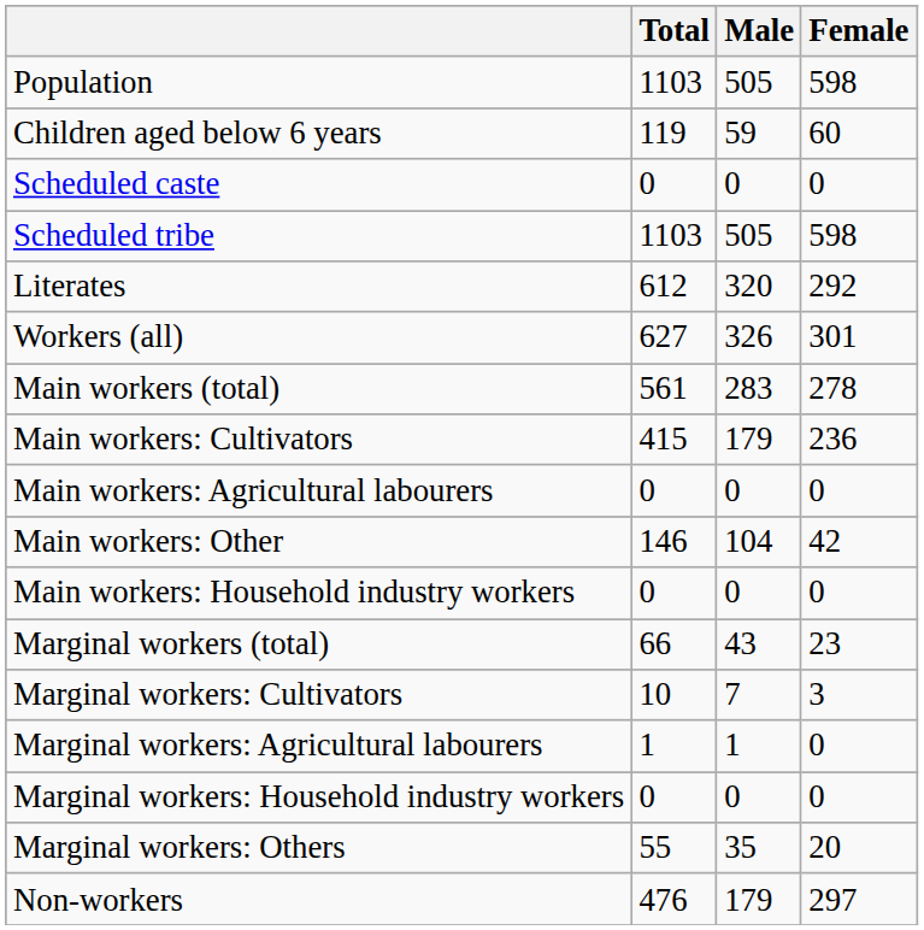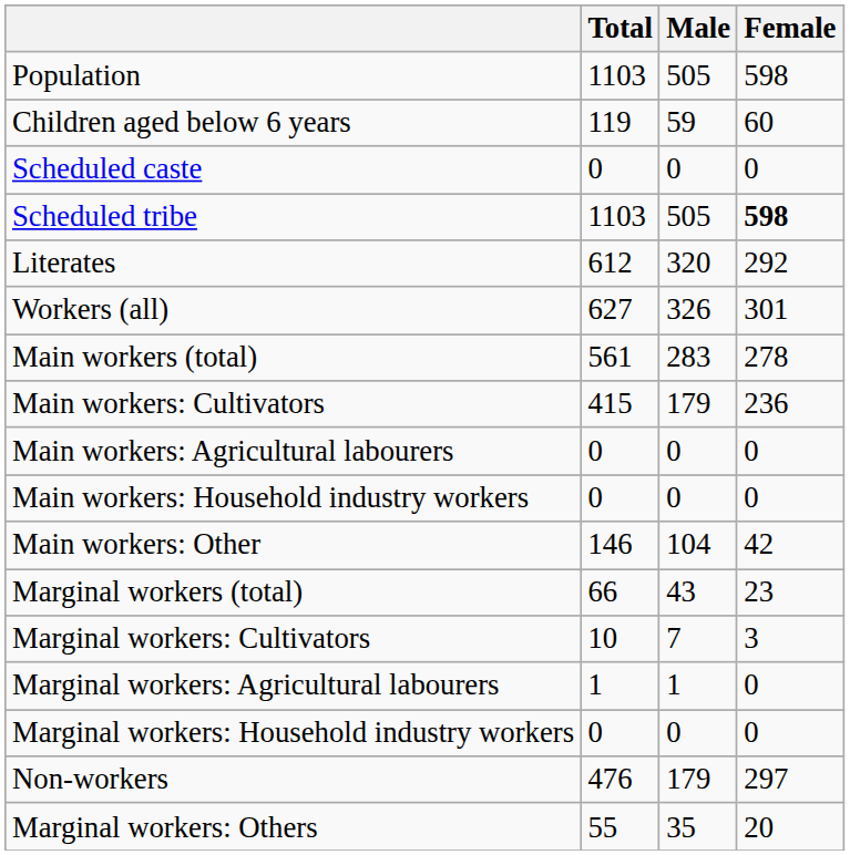 <table class="wikitable sortable">
 <tr>
 <th></th>
 <th>Total</th>
 <th>Male</th>
 <th>Female</th>
 </tr>
 <tr>
 <td>Population</td>
 <td>1103</td>
 <td>505</td>
 <td>598</td>
 </tr>
 <tr>
 <td>Children aged below 6 years</td>
 <td>119</td>
 <td>59</td>
 <td>60</td>
 </tr>
 <tr>
 <td><a href='#'>Scheduled caste</a></td>
 <td>0</td>
 <td>0</td>
 <td>0</td>
 </tr>
 <tr>
 <td><a href='#'>Scheduled tribe</a></td>
 <td>1103</td>
 <td>505</td>
-<td>598</td>
+<td><strong>598</strong></td>
 </tr>
 <tr>
 <td>Literates</td>
 <td>612</td>
 <td>320</td>
 <td>292</td>
 </tr>
 <tr>
 <td>Workers (all)</td>
 <td>627</td>
 <td>326</td>
 <td>301</td>
 </tr>
 <tr>
 <td>Main workers (total)</td>
 <td>561</td>
 <td>283</td>
 <td>278</td>
 </tr>
 <tr>
 <td>Main workers: Cultivators</td>
 <td>415</td>
 <td>179</td>
 <td>236</td>
 </tr>
 <tr>
 <td>Main workers: Agricultural labourers</td>
 <td>0</td>
 <td>0</td>
 <td>0</td>
 </tr>
 <tr>
+<td>Main workers: Household industry workers</td>
+<td>0</td>
+<td>0</td>
+<td>0</td>
+</tr>
+<tr>
 <td>Main workers: Other</td>
 <td>146</td>
 <td>104</td>
 <td>42</td>
-</tr>
-<tr>
-<td>Main workers: Household industry workers</td>
-<td>0</td>
-<td>0</td>
-<td>0</td>
 </tr>
 <tr>
 <td>Marginal workers (total)</td>
 <td>66</td>
 <td>43</td>
 <td>23</td>
 </tr>
 <tr>
 <td>Marginal workers: Cultivators</td>
 <td>10</td>
 <td>7</td>
 <td>3</td>
 </tr>
 <tr>
 <td>Marginal workers: Agricultural labourers</td>
 <td>1</td>
 <td>1</td>
 <td>0</td>
 </tr>
 <tr>
 <td>Marginal workers: Household industry workers</td>
 <td>0</td>
 <td>0</td>
 <td>0</td>
 </tr>
 <tr>
+<td>Non-workers</td>
+<td>476</td>
+<td>179</td>
+<td>297</td>
+</tr>
+<tr>
 <td>Marginal workers: Others</td>
 <td>55</td>
 <td>35</td>
 <td>20</td>
 </tr>
-<tr>
-<td>Non-workers</td>
-<td>476</td>
-<td>179</td>
-<td>297</td>
-</tr>
 </table>
